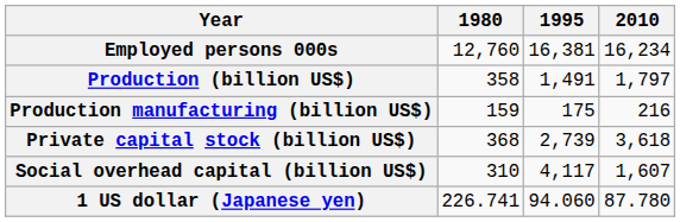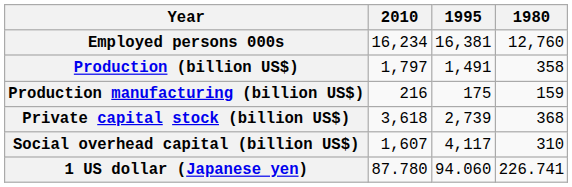 <table class="wikitable" style="text-align:right">
 <tr>
 <th>Year</th>
+<th>2010</th>
+<th>1995</th>
 <th>1980</th>
-<th>1995</th>
-<th>2010</th>
 </tr>
 <tr>
 <th>Employed persons 000s</th>
+<td>16,234</td>
+<td>16,381</td>
 <td>12,760</td>
-<td>16,381</td>
-<td>16,234</td>
 </tr>
 <tr>
 <th><a href='#'>Production</a> (billion US$)</th>
+<td>1,797</td>
+<td>1,491</td>
 <td>358</td>
-<td>1,491</td>
-<td>1,797</td>
 </tr>
 <tr>
 <th>Production <a href='#'>manufacturing</a> (billion US$)</th>
+<td>216</td>
+<td>175</td>
 <td>159</td>
-<td>175</td>
-<td>216</td>
 </tr>
 <tr>
 <th>Private <a href='#'>capital</a> <a href='#'>stock</a> (billion US$)</th>
+<td>3,618</td>
+<td>2,739</td>
 <td>368</td>
-<td>2,739</td>
-<td>3,618</td>
 </tr>
 <tr>
 <th>Social overhead capital (billion US$)</th>
+<td>1,607</td>
+<td>4,117</td>
 <td>310</td>
-<td>4,117</td>
-<td>1,607</td>
 </tr>
 <tr>
 <th>1 US dollar (<a href='#'>Japanese yen</a>)</th>
+<td>87.780</td>
+<td>94.060</td>
 <td>226.741</td>
-<td>94.060</td>
-<td>87.780</td>
 </tr>
 </table>
